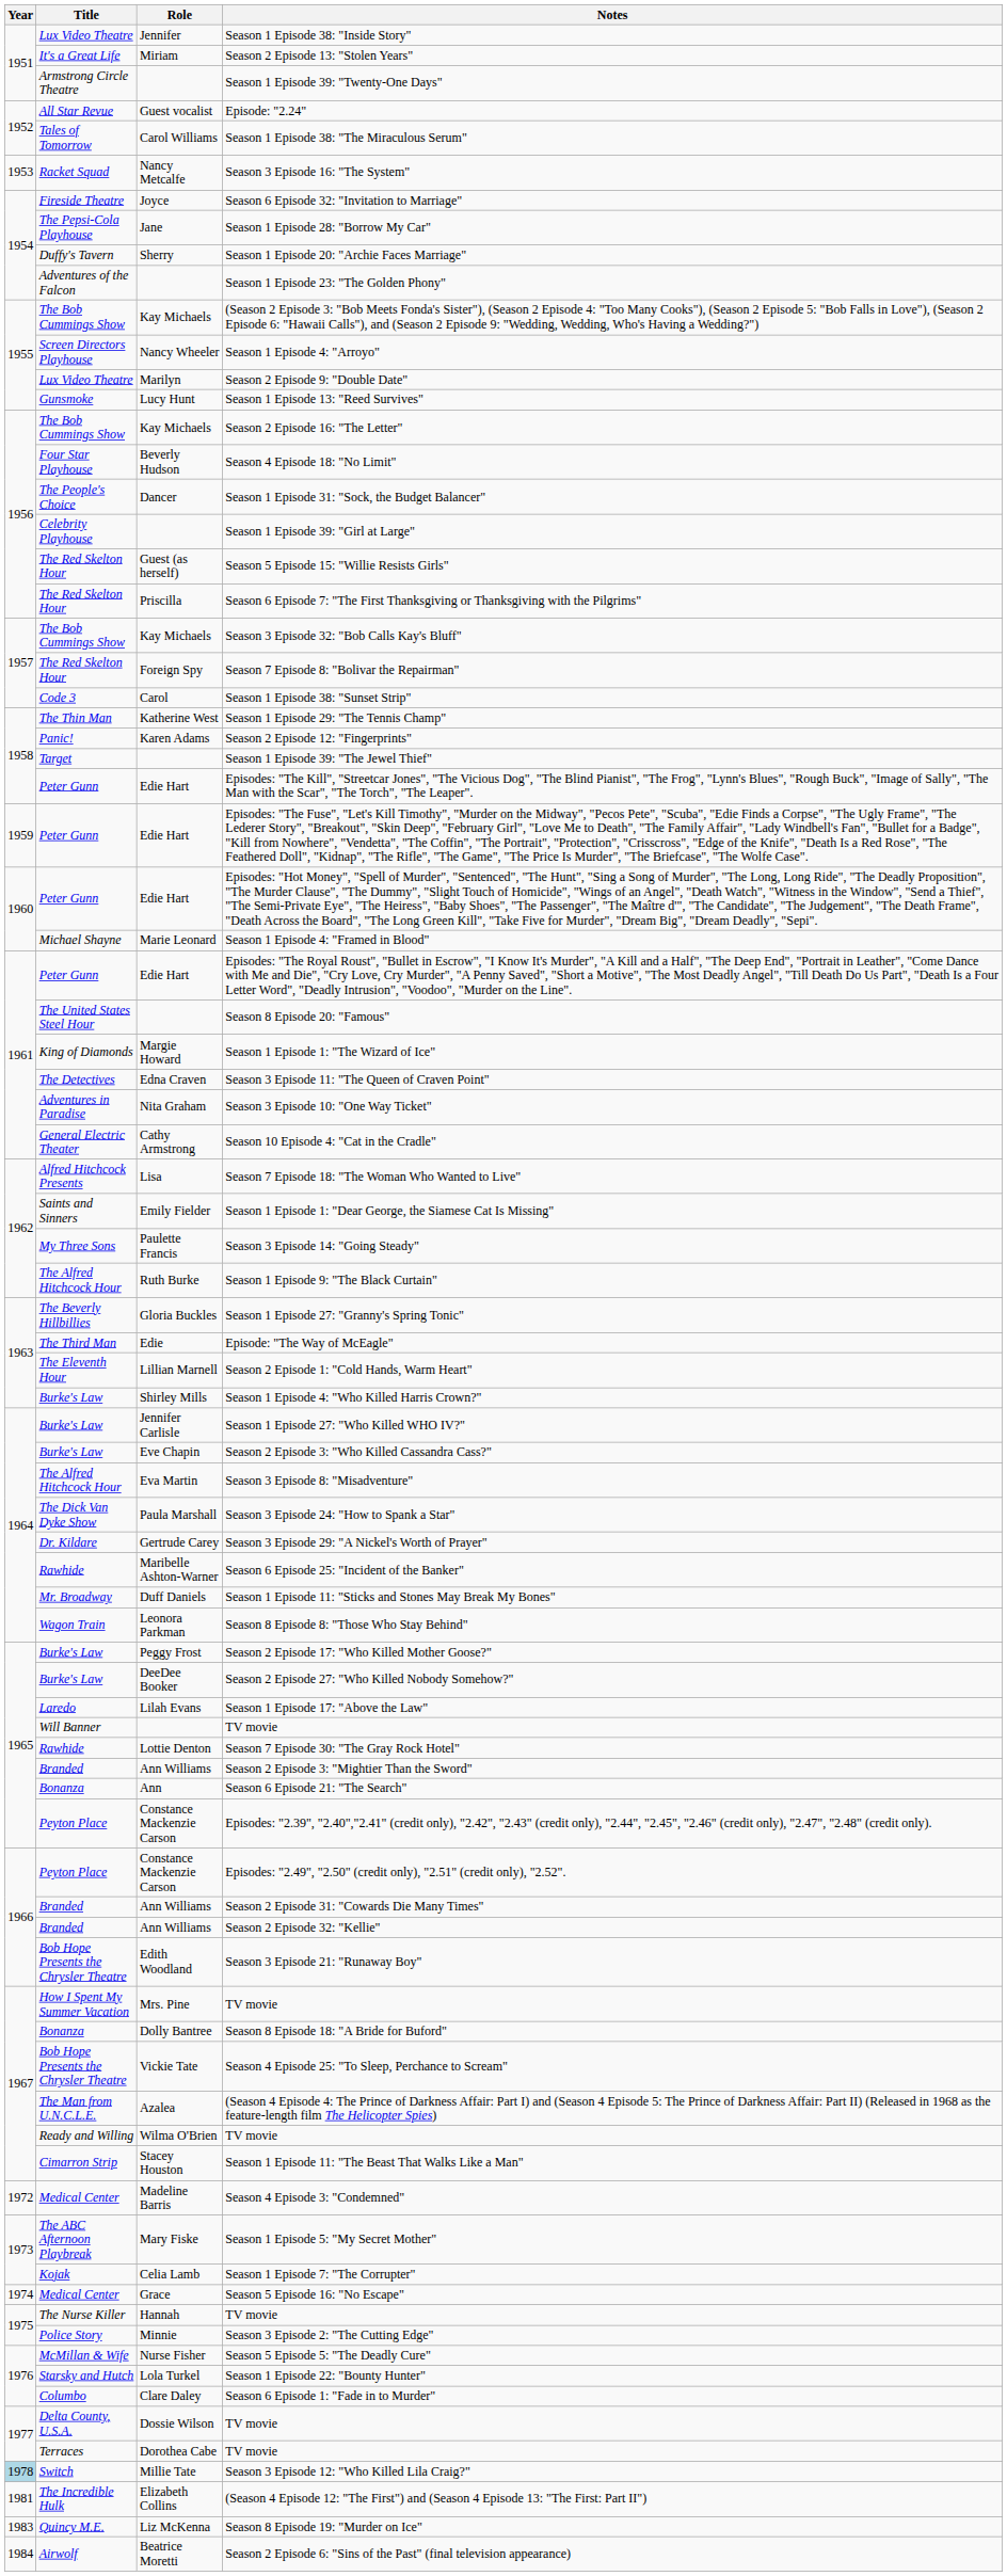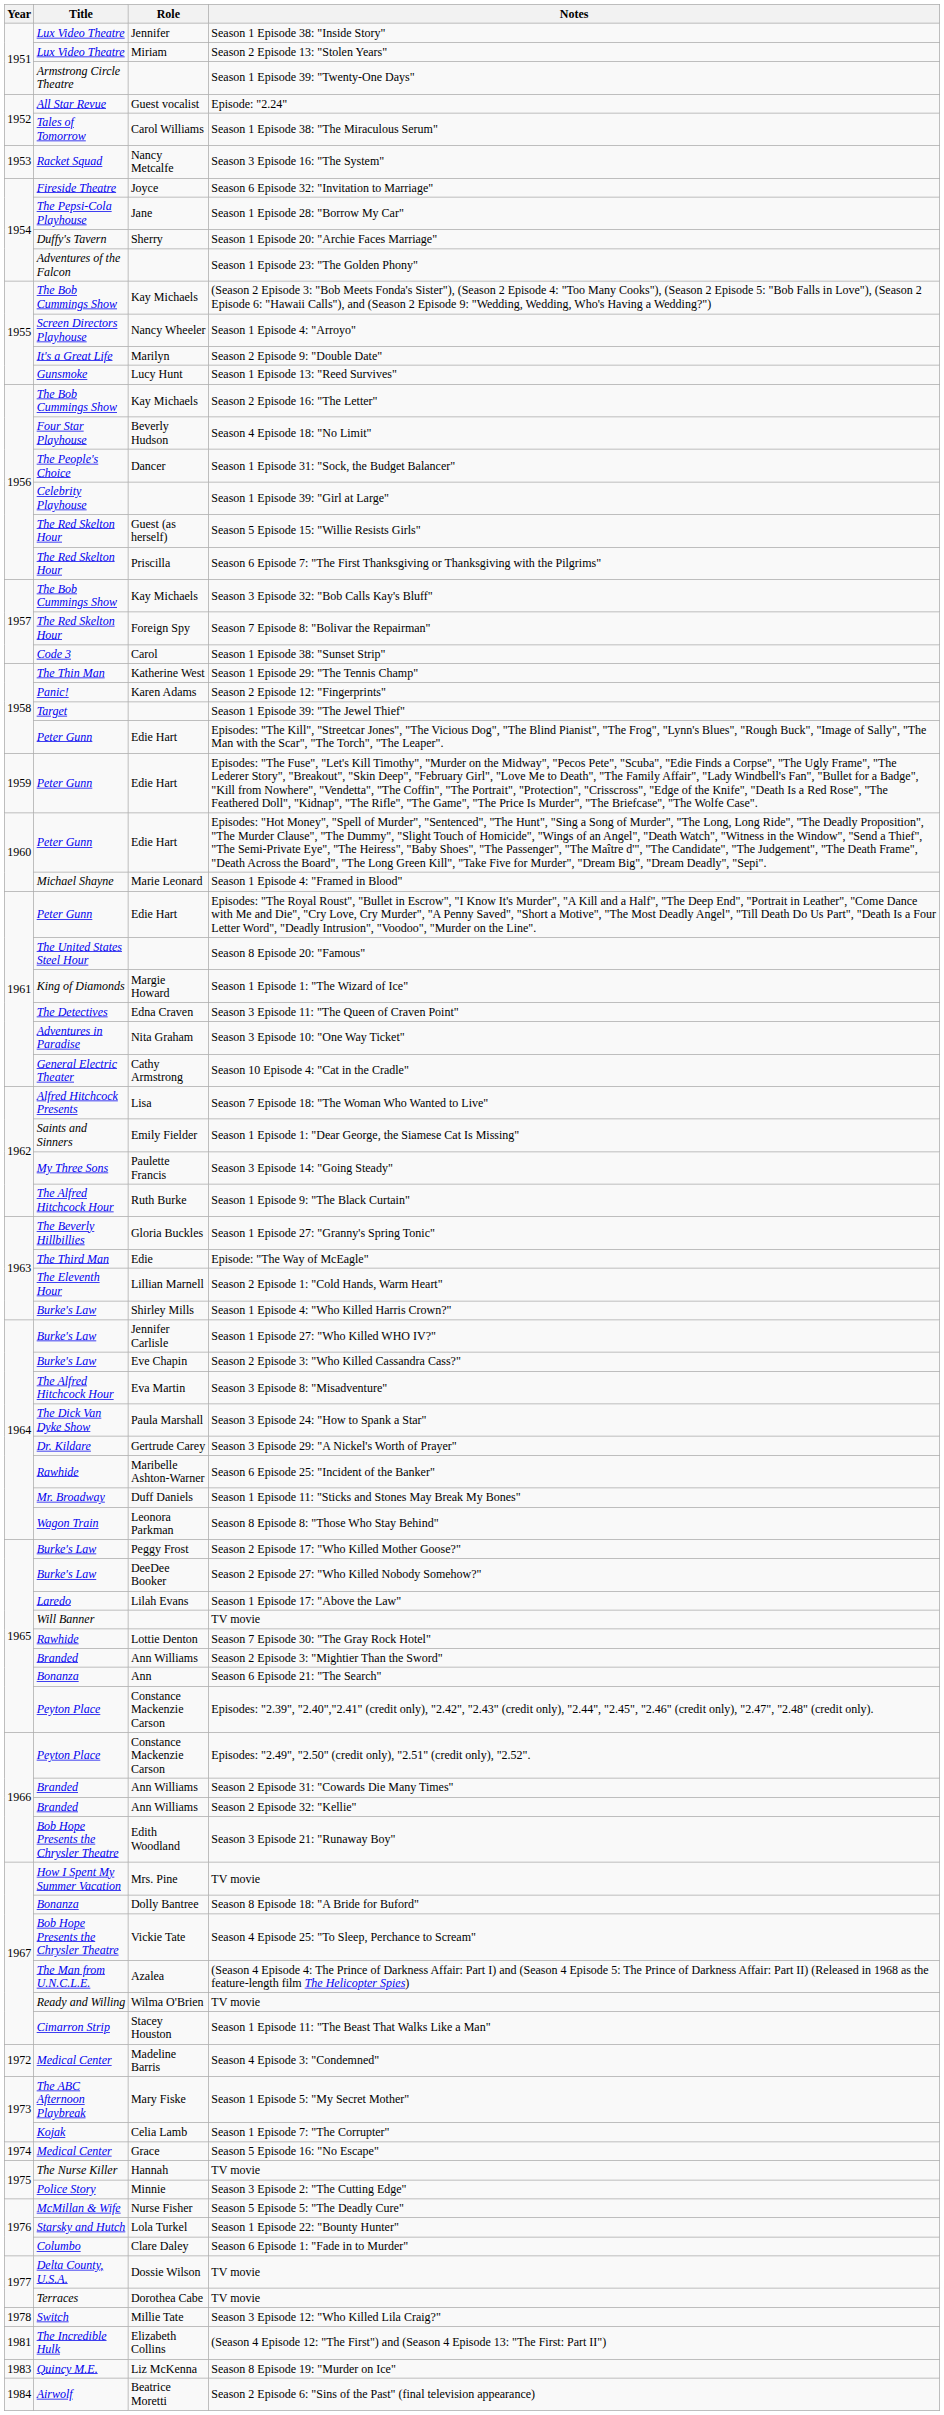 <table class="wikitable">
 <tr>
 <th>Year</th>
 <th>Title</th>
 <th>Role</th>
 <th>Notes</th>
 </tr>
 <tr>
 <td rowspan=3>1951</td>
 <td><em><a href='#'>Lux Video Theatre</a></em></td>
 <td>Jennifer</td>
 <td>Season 1 Episode 38: "Inside Story"</td>
 </tr>
 <tr>
-<td><em><a href='#'>It's a Great Life</a></em></td>
+<td><em><a href='#'>Lux Video Theatre</a></em></td>
 <td>Miriam</td>
 <td>Season 2 Episode 13: "Stolen Years"</td>
 </tr>
 <tr>
 <td><em>Armstrong Circle Theatre</em></td>
 <td></td>
 <td>Season 1 Episode 39: "Twenty-One Days"</td>
 </tr>
 <tr>
 <td rowspan=2>1952</td>
 <td><em><a href='#'>All Star Revue</a></em></td>
 <td>Guest vocalist</td>
 <td>Episode: "2.24"</td>
 </tr>
 <tr>
 <td><em><a href='#'>Tales of Tomorrow</a></em></td>
 <td>Carol Williams</td>
 <td>Season 1 Episode 38: "The Miraculous Serum"</td>
 </tr>
 <tr>
 <td rowspan=1>1953</td>
 <td><em><a href='#'>Racket Squad</a></em></td>
 <td>Nancy Metcalfe</td>
 <td>Season 3 Episode 16: "The System"</td>
 </tr>
 <tr>
 <td rowspan=4>1954</td>
 <td><em><a href='#'>Fireside Theatre</a></em></td>
 <td>Joyce</td>
 <td>Season 6 Episode 32: "Invitation to Marriage"</td>
 </tr>
 <tr>
 <td><em><a href='#'>The Pepsi-Cola Playhouse</a></em></td>
 <td>Jane</td>
 <td>Season 1 Episode 28: "Borrow My Car"</td>
 </tr>
 <tr>
 <td><em>Duffy's Tavern</em></td>
 <td>Sherry</td>
 <td>Season 1 Episode 20: "Archie Faces Marriage"</td>
 </tr>
 <tr>
 <td><em>Adventures of the Falcon</em></td>
 <td></td>
 <td>Season 1 Episode 23: "The Golden Phony"</td>
 </tr>
 <tr>
 <td rowspan=4>1955</td>
 <td><em><a href='#'>The Bob Cummings Show</a></em></td>
 <td>Kay Michaels</td>
 <td>(Season 2 Episode 3: "Bob Meets Fonda's Sister"), (Season 2 Episode 4: "Too Many Cooks"), (Season 2 Episode 5: "Bob Falls in Love"), (Season 2 Episode 6: "Hawaii Calls"), and (Season 2 Episode 9: "Wedding, Wedding, Who's Having a Wedding?")</td>
 </tr>
 <tr>
 <td><em><a href='#'>Screen Directors Playhouse</a></em></td>
 <td>Nancy Wheeler</td>
 <td>Season 1 Episode 4: "Arroyo"</td>
 </tr>
 <tr>
-<td><em><a href='#'>Lux Video Theatre</a></em></td>
+<td><em><a href='#'>It's a Great Life</a></em></td>
 <td>Marilyn</td>
 <td>Season 2 Episode 9: "Double Date"</td>
 </tr>
 <tr>
 <td><em><a href='#'>Gunsmoke</a></em></td>
 <td>Lucy Hunt</td>
 <td>Season 1 Episode 13: "Reed Survives"</td>
 </tr>
 <tr>
 <td rowspan=6>1956</td>
 <td><em><a href='#'>The Bob Cummings Show</a></em></td>
 <td>Kay Michaels</td>
 <td>Season 2 Episode 16: "The Letter"</td>
 </tr>
 <tr>
 <td><em><a href='#'>Four Star Playhouse</a></em></td>
 <td>Beverly Hudson</td>
 <td>Season 4 Episode 18: "No Limit"</td>
 </tr>
 <tr>
 <td><em><a href='#'>The People's Choice</a></em></td>
 <td>Dancer</td>
 <td>Season 1 Episode 31: "Sock, the Budget Balancer"</td>
 </tr>
 <tr>
 <td><em><a href='#'>Celebrity Playhouse</a></em></td>
 <td></td>
 <td>Season 1 Episode 39: "Girl at Large"</td>
 </tr>
 <tr>
 <td><em><a href='#'>The Red Skelton Hour</a></em></td>
 <td>Guest (as herself)</td>
 <td>Season 5 Episode 15: "Willie Resists Girls"</td>
 </tr>
 <tr>
 <td><em><a href='#'>The Red Skelton Hour</a></em></td>
 <td>Priscilla</td>
 <td>Season 6 Episode 7: "The First Thanksgiving or Thanksgiving with the Pilgrims"</td>
 </tr>
 <tr>
 <td rowspan=3>1957</td>
 <td><em><a href='#'>The Bob Cummings Show</a></em></td>
 <td>Kay Michaels</td>
 <td>Season 3 Episode 32: "Bob Calls Kay's Bluff"</td>
 </tr>
 <tr>
 <td><em><a href='#'>The Red Skelton Hour</a></em></td>
 <td>Foreign Spy</td>
 <td>Season 7 Episode 8: "Bolivar the Repairman"</td>
 </tr>
 <tr>
 <td><em><a href='#'>Code 3</a></em></td>
 <td>Carol</td>
 <td>Season 1 Episode 38: "Sunset Strip"</td>
 </tr>
 <tr>
 <td rowspan=4>1958</td>
 <td><em><a href='#'>The Thin Man</a></em></td>
 <td>Katherine West</td>
 <td>Season 1 Episode 29: "The Tennis Champ"</td>
 </tr>
 <tr>
 <td><em><a href='#'>Panic!</a></em></td>
 <td>Karen Adams</td>
 <td>Season 2 Episode 12: "Fingerprints"</td>
 </tr>
 <tr>
 <td><em><a href='#'>Target</a></em></td>
 <td></td>
 <td>Season 1 Episode 39: "The Jewel Thief"</td>
 </tr>
 <tr>
 <td><em><a href='#'>Peter Gunn</a></em></td>
 <td>Edie Hart</td>
 <td>Episodes: "The Kill", "Streetcar Jones", "The Vicious Dog", "The Blind Pianist", "The Frog", "Lynn's Blues", "Rough Buck", "Image of Sally", "The Man with the Scar", "The Torch", "The Leaper".</td>
 </tr>
 <tr>
 <td rowspan=1>1959</td>
 <td><em><a href='#'>Peter Gunn</a></em></td>
 <td>Edie Hart</td>
 <td>Episodes: "The Fuse", "Let's Kill Timothy", "Murder on the Midway", "Pecos Pete", "Scuba", "Edie Finds a Corpse", "The Ugly Frame", "The Lederer Story", "Breakout", "Skin Deep", "February Girl", "Love Me to Death", "The Family Affair", "Lady Windbell's Fan", "Bullet for a Badge", "Kill from Nowhere", "Vendetta", "The Coffin", "The Portrait", "Protection", "Crisscross", "Edge of the Knife", "Death Is a Red Rose", "The Feathered Doll", "Kidnap", "The Rifle", "The Game", "The Price Is Murder", "The Briefcase", "The Wolfe Case".</td>
 </tr>
 <tr>
 <td rowspan=2>1960</td>
 <td><em><a href='#'>Peter Gunn</a></em></td>
 <td>Edie Hart</td>
 <td>Episodes: "Hot Money", "Spell of Murder", "Sentenced", "The Hunt", "Sing a Song of Murder", "The Long, Long Ride", "The Deadly Proposition", "The Murder Clause", "The Dummy", "Slight Touch of Homicide", "Wings of an Angel", "Death Watch", "Witness in the Window", "Send a Thief", "The Semi-Private Eye", "The Heiress", "Baby Shoes", "The Passenger", "The Maître d'", "The Candidate", "The Judgement", "The Death Frame", "Death Across the Board", "The Long Green Kill", "Take Five for Murder", "Dream Big", "Dream Deadly", "Sepi".</td>
 </tr>
 <tr>
 <td><em>Michael Shayne</em></td>
 <td>Marie Leonard</td>
 <td>Season 1 Episode 4: "Framed in Blood"</td>
 </tr>
 <tr>
 <td rowspan=6>1961</td>
 <td><em><a href='#'>Peter Gunn</a></em></td>
 <td>Edie Hart</td>
 <td>Episodes: "The Royal Roust", "Bullet in Escrow", "I Know It's Murder", "A Kill and a Half", "The Deep End", "Portrait in Leather", "Come Dance with Me and Die", "Cry Love, Cry Murder", "A Penny Saved", "Short a Motive", "The Most Deadly Angel", "Till Death Do Us Part", "Death Is a Four Letter Word", "Deadly Intrusion", "Voodoo", "Murder on the Line".</td>
 </tr>
 <tr>
 <td><em><a href='#'>The United States Steel Hour</a></em></td>
 <td></td>
 <td>Season 8 Episode 20: "Famous"</td>
 </tr>
 <tr>
 <td><em>King of Diamonds</em></td>
 <td>Margie Howard</td>
 <td>Season 1 Episode 1: "The Wizard of Ice"</td>
 </tr>
 <tr>
 <td><em><a href='#'>The Detectives</a></em></td>
 <td>Edna Craven</td>
 <td>Season 3 Episode 11: "The Queen of Craven Point"</td>
 </tr>
 <tr>
 <td><em><a href='#'>Adventures in Paradise</a></em></td>
 <td>Nita Graham</td>
 <td>Season 3 Episode 10: "One Way Ticket"</td>
 </tr>
 <tr>
 <td><em><a href='#'>General Electric Theater</a></em></td>
 <td>Cathy Armstrong</td>
 <td>Season 10 Episode 4: "Cat in the Cradle"</td>
 </tr>
 <tr>
 <td rowspan=4>1962</td>
 <td><em><a href='#'>Alfred Hitchcock Presents</a></em></td>
 <td>Lisa</td>
 <td>Season 7 Episode 18: "The Woman Who Wanted to Live"</td>
 </tr>
 <tr>
 <td><em>Saints and Sinners</em></td>
 <td>Emily Fielder</td>
 <td>Season 1 Episode 1: "Dear George, the Siamese Cat Is Missing"</td>
 </tr>
 <tr>
 <td><em><a href='#'>My Three Sons</a></em></td>
 <td>Paulette Francis</td>
 <td>Season 3 Episode 14: "Going Steady"</td>
 </tr>
 <tr>
 <td><em><a href='#'>The Alfred Hitchcock Hour</a></em></td>
 <td>Ruth Burke</td>
 <td>Season 1 Episode 9: "The Black Curtain"</td>
 </tr>
 <tr>
 <td rowspan=4>1963</td>
 <td><em><a href='#'>The Beverly Hillbillies</a></em></td>
 <td>Gloria Buckles</td>
 <td>Season 1 Episode 27: "Granny's Spring Tonic"</td>
 </tr>
 <tr>
 <td><em><a href='#'>The Third Man</a></em></td>
 <td>Edie</td>
 <td>Episode: "The Way of McEagle"</td>
 </tr>
 <tr>
 <td><em><a href='#'>The Eleventh Hour</a></em></td>
 <td>Lillian Marnell</td>
 <td>Season 2 Episode 1: "Cold Hands, Warm Heart"</td>
 </tr>
 <tr>
 <td><em><a href='#'>Burke's Law</a></em></td>
 <td>Shirley Mills</td>
 <td>Season 1 Episode 4: "Who Killed Harris Crown?"</td>
 </tr>
 <tr>
 <td rowspan=8>1964</td>
 <td><em><a href='#'>Burke's Law</a></em></td>
 <td>Jennifer Carlisle</td>
 <td>Season 1 Episode 27: "Who Killed WHO IV?"</td>
 </tr>
 <tr>
 <td><em><a href='#'>Burke's Law</a></em></td>
 <td>Eve Chapin</td>
 <td>Season 2 Episode 3: "Who Killed Cassandra Cass?"</td>
 </tr>
 <tr>
 <td><em><a href='#'>The Alfred Hitchcock Hour</a></em></td>
 <td>Eva Martin</td>
 <td>Season 3 Episode 8: "Misadventure"</td>
 </tr>
 <tr>
 <td><em><a href='#'>The Dick Van Dyke Show</a></em></td>
 <td>Paula Marshall</td>
 <td>Season 3 Episode 24: "How to Spank a Star"</td>
 </tr>
 <tr>
 <td><em><a href='#'>Dr. Kildare</a></em></td>
 <td>Gertrude Carey</td>
 <td>Season 3 Episode 29: "A Nickel's Worth of Prayer"</td>
 </tr>
 <tr>
 <td><em><a href='#'>Rawhide</a></em></td>
 <td>Maribelle Ashton-Warner</td>
 <td>Season 6 Episode 25: "Incident of the Banker"</td>
 </tr>
 <tr>
 <td><em><a href='#'>Mr. Broadway</a></em></td>
 <td>Duff Daniels</td>
 <td>Season 1 Episode 11: "Sticks and Stones May Break My Bones"</td>
 </tr>
 <tr>
 <td><em><a href='#'>Wagon Train</a></em></td>
 <td>Leonora Parkman</td>
 <td>Season 8 Episode 8: "Those Who Stay Behind"</td>
 </tr>
 <tr>
 <td rowspan=8>1965</td>
 <td><em><a href='#'>Burke's Law</a></em></td>
 <td>Peggy Frost</td>
 <td>Season 2 Episode 17: "Who Killed Mother Goose?"</td>
 </tr>
 <tr>
 <td><em><a href='#'>Burke's Law</a></em></td>
 <td>DeeDee Booker</td>
 <td>Season 2 Episode 27: "Who Killed Nobody Somehow?"</td>
 </tr>
 <tr>
 <td><em><a href='#'>Laredo</a></em></td>
 <td>Lilah Evans</td>
 <td>Season 1 Episode 17: "Above the Law"</td>
 </tr>
 <tr>
 <td><em>Will Banner</em></td>
 <td></td>
 <td>TV movie</td>
 </tr>
 <tr>
 <td><em><a href='#'>Rawhide</a></em></td>
 <td>Lottie Denton</td>
 <td>Season 7 Episode 30: "The Gray Rock Hotel"</td>
 </tr>
 <tr>
 <td><em><a href='#'>Branded</a></em></td>
 <td>Ann Williams</td>
 <td>Season 2 Episode 3: "Mightier Than the Sword"</td>
 </tr>
 <tr>
 <td><em><a href='#'>Bonanza</a></em></td>
 <td>Ann</td>
 <td>Season 6 Episode 21: "The Search"</td>
 </tr>
 <tr>
 <td><em><a href='#'>Peyton Place</a></em></td>
 <td>Constance Mackenzie Carson</td>
 <td>Episodes: "2.39", "2.40","2.41" (credit only), "2.42", "2.43" (credit only), "2.44", "2.45", "2.46" (credit only), "2.47", "2.48" (credit only).</td>
 </tr>
 <tr>
 <td rowspan=4>1966</td>
 <td><em><a href='#'>Peyton Place</a></em></td>
 <td>Constance Mackenzie Carson</td>
 <td>Episodes: "2.49", "2.50" (credit only), "2.51" (credit only), "2.52".</td>
 </tr>
 <tr>
 <td><em><a href='#'>Branded</a></em></td>
 <td>Ann Williams</td>
 <td>Season 2 Episode 31: "Cowards Die Many Times"</td>
 </tr>
 <tr>
 <td><em><a href='#'>Branded</a></em></td>
 <td>Ann Williams</td>
 <td>Season 2 Episode 32: "Kellie"</td>
 </tr>
 <tr>
 <td><em><a href='#'>Bob Hope Presents the Chrysler Theatre</a></em></td>
 <td>Edith Woodland</td>
 <td>Season 3 Episode 21: "Runaway Boy"</td>
 </tr>
 <tr>
 <td rowspan=6>1967</td>
 <td><em><a href='#'>How I Spent My Summer Vacation</a></em></td>
 <td>Mrs. Pine</td>
 <td>TV movie</td>
 </tr>
 <tr>
 <td><em><a href='#'>Bonanza</a></em></td>
 <td>Dolly Bantree</td>
 <td>Season 8 Episode 18: "A Bride for Buford"</td>
 </tr>
 <tr>
 <td><em><a href='#'>Bob Hope Presents the Chrysler Theatre</a></em></td>
 <td>Vickie Tate</td>
 <td>Season 4 Episode 25: "To Sleep, Perchance to Scream"</td>
 </tr>
 <tr>
 <td><em><a href='#'>The Man from U.N.C.L.E.</a></em></td>
 <td>Azalea</td>
 <td>(Season 4 Episode 4: The Prince of Darkness Affair: Part I) and (Season 4 Episode 5: The Prince of Darkness Affair: Part II) (Released in 1968 as the feature-length film <em><a href='#'>The Helicopter Spies</a></em>)</td>
 </tr>
 <tr>
 <td><em>Ready and Willing</em></td>
 <td>Wilma O'Brien</td>
 <td>TV movie</td>
 </tr>
 <tr>
 <td><em><a href='#'>Cimarron Strip</a></em></td>
 <td>Stacey Houston</td>
 <td>Season 1 Episode 11: "The Beast That Walks Like a Man"</td>
 </tr>
 <tr>
 <td rowspan=1>1972</td>
 <td><em><a href='#'>Medical Center</a></em></td>
 <td>Madeline Barris</td>
 <td>Season 4 Episode 3: "Condemned"</td>
 </tr>
 <tr>
 <td rowspan=2>1973</td>
 <td><em><a href='#'>The ABC Afternoon Playbreak</a></em></td>
 <td>Mary Fiske</td>
 <td>Season 1 Episode 5: "My Secret Mother"</td>
 </tr>
 <tr>
 <td><em><a href='#'>Kojak</a></em></td>
 <td>Celia Lamb</td>
 <td>Season 1 Episode 7: "The Corrupter"</td>
 </tr>
 <tr>
 <td rowspan=1>1974</td>
 <td><em><a href='#'>Medical Center</a></em></td>
 <td>Grace</td>
 <td>Season 5 Episode 16: "No Escape"</td>
 </tr>
 <tr>
 <td rowspan=2>1975</td>
 <td><em>The Nurse Killer</em></td>
 <td>Hannah</td>
 <td>TV movie</td>
 </tr>
 <tr>
 <td><em><a href='#'>Police Story</a></em></td>
 <td>Minnie</td>
 <td>Season 3 Episode 2: "The Cutting Edge"</td>
 </tr>
 <tr>
 <td rowspan=3>1976</td>
 <td><em><a href='#'>McMillan & Wife</a></em></td>
 <td>Nurse Fisher</td>
 <td>Season 5 Episode 5: "The Deadly Cure"</td>
 </tr>
 <tr>
 <td><em><a href='#'>Starsky and Hutch</a></em></td>
 <td>Lola Turkel</td>
 <td>Season 1 Episode 22: "Bounty Hunter"</td>
 </tr>
 <tr>
 <td><em><a href='#'>Columbo</a></em></td>
 <td>Clare Daley</td>
 <td>Season 6 Episode 1: "Fade in to Murder"</td>
 </tr>
 <tr>
 <td rowspan=2>1977</td>
 <td><em><a href='#'>Delta County, U.S.A.</a></em></td>
 <td>Dossie Wilson</td>
 <td>TV movie</td>
 </tr>
 <tr>
 <td><em>Terraces</em></td>
 <td>Dorothea Cabe</td>
 <td>TV movie</td>
 </tr>
 <tr>
-<td rowspan=1 style="background: lightblue;">1978</td>
+<td rowspan=1>1978</td>
 <td><em><a href='#'>Switch</a></em></td>
 <td>Millie Tate</td>
 <td>Season 3 Episode 12: "Who Killed Lila Craig?"</td>
 </tr>
 <tr>
 <td rowspan=1>1981</td>
 <td><em><a href='#'>The Incredible Hulk</a></em></td>
 <td>Elizabeth Collins</td>
 <td>(Season 4 Episode 12: "The First") and (Season 4 Episode 13: "The First: Part II")</td>
 </tr>
 <tr>
 <td rowspan=1>1983</td>
 <td><em><a href='#'>Quincy M.E.</a></em></td>
 <td>Liz McKenna</td>
 <td>Season 8 Episode 19: "Murder on Ice"</td>
 </tr>
 <tr>
 <td rowspan=1>1984</td>
 <td><em><a href='#'>Airwolf</a></em></td>
 <td>Beatrice Moretti</td>
 <td>Season 2 Episode 6: "Sins of the Past" (final television appearance)</td>
 </tr>
 </table>
